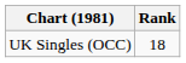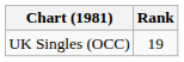 <table class="wikitable">
 <tr>
 <th>Chart (1981)</th>
 <th>Rank</th>
 </tr>
 <tr>
 <td>UK Singles (OCC)</td>
-<td align="center">18</td>
+<td align="center">19</td>
 </tr>
 </table>
